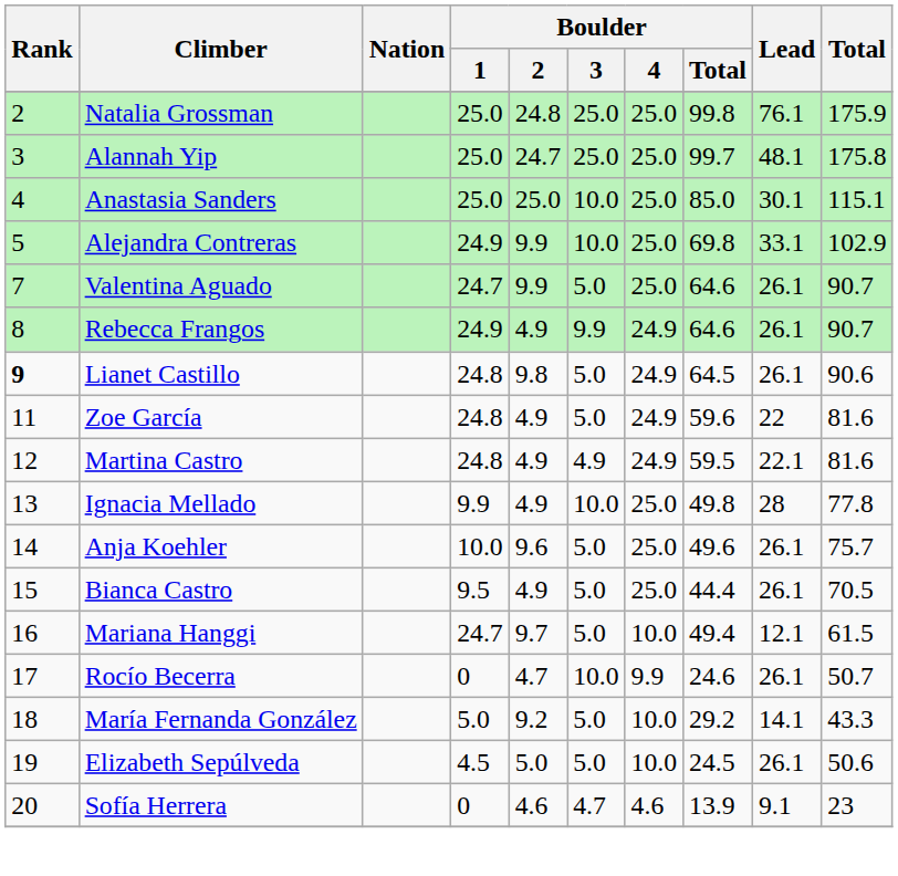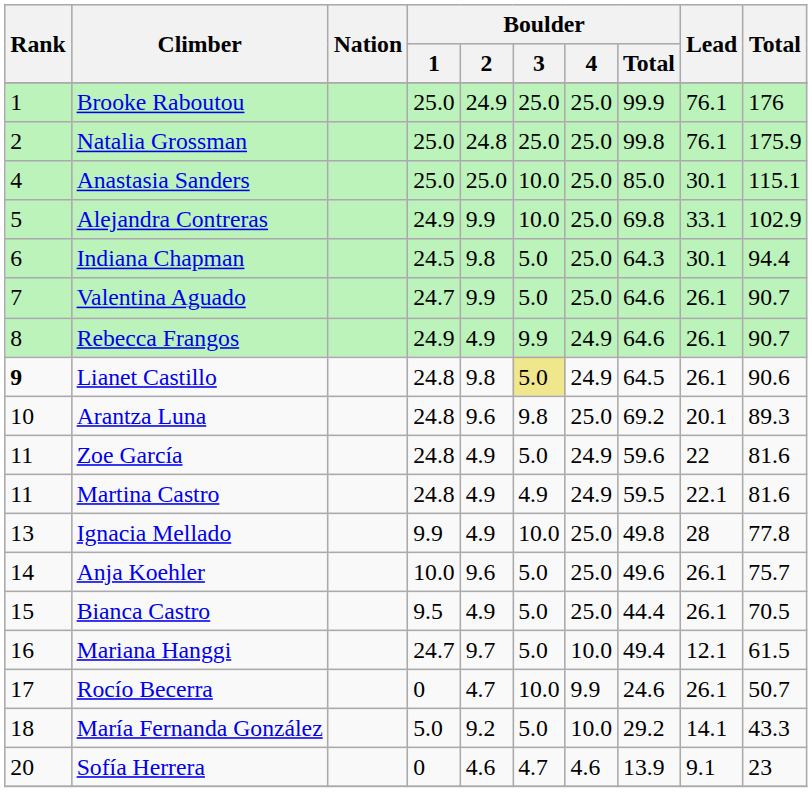 <table class="wikitable sortable" style="font-size:95%" style="width:35em;" style="text-align:center">
 <tr>
 <th rowspan="2">Rank</th>
 <th rowspan="2">Climber</th>
 <th rowspan="2">Nation</th>
 <th colspan="5">Boulder</th>
 <th rowspan="2">Lead</th>
 <th rowspan="2">Total</th>
 </tr>
 <tr>
 <th>1</th>
 <th>2</th>
 <th>3</th>
 <th>4</th>
 <th>Total</th>
 </tr>
 <tr>
 </tr>
 <tr bgcolor="bbf3bb">
+<td>1</td>
+<td align=left><a href='#'>Brooke Raboutou</a></td>
+<td align=left></td>
+<td>25.0</td>
+<td>24.9</td>
+<td>25.0</td>
+<td>25.0</td>
+<td>99.9</td>
+<td>76.1</td>
+<td>176</td>
+</tr>
+<tr bgcolor="bbf3bb">
 <td>2</td>
 <td align=left><a href='#'>Natalia Grossman</a></td>
 <td align=left></td>
 <td>25.0</td>
 <td>24.8</td>
 <td>25.0</td>
 <td>25.0</td>
 <td>99.8</td>
 <td>76.1</td>
 <td>175.9</td>
-</tr>
-<tr bgcolor="bbf3bb">
-<td>3</td>
-<td align=left><a href='#'>Alannah Yip</a></td>
-<td align=left></td>
-<td>25.0</td>
-<td>24.7</td>
-<td>25.0</td>
-<td>25.0</td>
-<td>99.7</td>
-<td>48.1</td>
-<td>175.8</td>
 </tr>
 <tr bgcolor="bbf3bb">
 <td>4</td>
 <td align=left><a href='#'>Anastasia Sanders</a></td>
 <td align=left></td>
 <td>25.0</td>
 <td>25.0</td>
 <td>10.0</td>
 <td>25.0</td>
 <td>85.0</td>
 <td>30.1</td>
 <td>115.1</td>
 </tr>
 <tr bgcolor="bbf3bb">
 <td>5</td>
 <td align=left><a href='#'>Alejandra Contreras</a></td>
 <td align=left></td>
 <td>24.9</td>
 <td>9.9</td>
 <td>10.0</td>
 <td>25.0</td>
 <td>69.8</td>
 <td>33.1</td>
 <td>102.9</td>
+</tr>
+<tr bgcolor="bbf3bb">
+<td>6</td>
+<td align=left><a href='#'>Indiana Chapman</a></td>
+<td align=left></td>
+<td>24.5</td>
+<td>9.8</td>
+<td>5.0</td>
+<td>25.0</td>
+<td>64.3</td>
+<td>30.1</td>
+<td>94.4</td>
 </tr>
 <tr bgcolor="bbf3bb">
 <td>7</td>
 <td align=left><a href='#'>Valentina Aguado</a></td>
 <td align=left></td>
 <td>24.7</td>
 <td>9.9</td>
 <td>5.0</td>
 <td>25.0</td>
 <td>64.6</td>
 <td>26.1</td>
 <td>90.7</td>
 </tr>
 <tr bgcolor="bbf3bb">
 <td>8</td>
 <td align=left><a href='#'>Rebecca Frangos</a></td>
 <td align=left></td>
 <td>24.9</td>
 <td>4.9</td>
 <td>9.9</td>
 <td>24.9</td>
 <td>64.6</td>
 <td>26.1</td>
 <td>90.7</td>
 </tr>
 <tr>
 <td><strong>9</strong></td>
 <td align=left><a href='#'>Lianet Castillo</a></td>
 <td align=left></td>
 <td>24.8</td>
 <td>9.8</td>
-<td>5.0</td>
+<td style="background: khaki;">5.0</td>
 <td>24.9</td>
 <td>64.5</td>
 <td>26.1</td>
 <td>90.6</td>
+</tr>
+<tr>
+<td>10</td>
+<td align=left><a href='#'>Arantza Luna</a></td>
+<td align=left></td>
+<td>24.8</td>
+<td>9.6</td>
+<td>9.8</td>
+<td>25.0</td>
+<td>69.2</td>
+<td>20.1</td>
+<td>89.3</td>
 </tr>
 <tr>
 <td>11</td>
 <td align=left><a href='#'>Zoe García</a></td>
 <td align=left></td>
 <td>24.8</td>
 <td>4.9</td>
 <td>5.0</td>
 <td>24.9</td>
 <td>59.6</td>
 <td>22</td>
 <td>81.6</td>
 </tr>
 <tr>
-<td>12</td>
+<td>11</td>
 <td align=left><a href='#'>Martina Castro</a></td>
 <td align=left></td>
 <td>24.8</td>
 <td>4.9</td>
 <td>4.9</td>
 <td>24.9</td>
 <td>59.5</td>
 <td>22.1</td>
 <td>81.6</td>
 </tr>
 <tr>
 <td>13</td>
 <td align=left><a href='#'>Ignacia Mellado</a></td>
 <td align=left></td>
 <td>9.9</td>
 <td>4.9</td>
 <td>10.0</td>
 <td>25.0</td>
 <td>49.8</td>
 <td>28</td>
 <td>77.8</td>
 </tr>
 <tr>
 <td>14</td>
 <td align=left><a href='#'>Anja Koehler</a></td>
 <td align=left></td>
 <td>10.0</td>
 <td>9.6</td>
 <td>5.0</td>
 <td>25.0</td>
 <td>49.6</td>
 <td>26.1</td>
 <td>75.7</td>
 </tr>
 <tr>
 <td>15</td>
 <td align=left><a href='#'>Bianca Castro</a></td>
 <td align=left></td>
 <td>9.5</td>
 <td>4.9</td>
 <td>5.0</td>
 <td>25.0</td>
 <td>44.4</td>
 <td>26.1</td>
 <td>70.5</td>
 </tr>
 <tr>
 <td>16</td>
 <td align=left><a href='#'>Mariana Hanggi</a></td>
 <td align=left></td>
 <td>24.7</td>
 <td>9.7</td>
 <td>5.0</td>
 <td>10.0</td>
 <td>49.4</td>
 <td>12.1</td>
 <td>61.5</td>
 </tr>
 <tr>
 <td>17</td>
 <td align=left><a href='#'>Rocío Becerra</a></td>
 <td align=left></td>
 <td>0</td>
 <td>4.7</td>
 <td>10.0</td>
 <td>9.9</td>
 <td>24.6</td>
 <td>26.1</td>
 <td>50.7</td>
 </tr>
 <tr>
 <td>18</td>
 <td align=left><a href='#'>María Fernanda González</a></td>
 <td align=left></td>
 <td>5.0</td>
 <td>9.2</td>
 <td>5.0</td>
 <td>10.0</td>
 <td>29.2</td>
 <td>14.1</td>
 <td>43.3</td>
 </tr>
 <tr>
-<td>19</td>
-<td align=left><a href='#'>Elizabeth Sepúlveda</a></td>
-<td align=left></td>
-<td>4.5</td>
-<td>5.0</td>
-<td>5.0</td>
-<td>10.0</td>
-<td>24.5</td>
-<td>26.1</td>
-<td>50.6</td>
-</tr>
-<tr>
 <td>20</td>
 <td align=left><a href='#'>Sofía Herrera</a></td>
 <td align=left></td>
 <td>0</td>
 <td>4.6</td>
 <td>4.7</td>
 <td>4.6</td>
 <td>13.9</td>
 <td>9.1</td>
 <td>23</td>
 </tr>
 <tr>
 </tr>
 </table>
